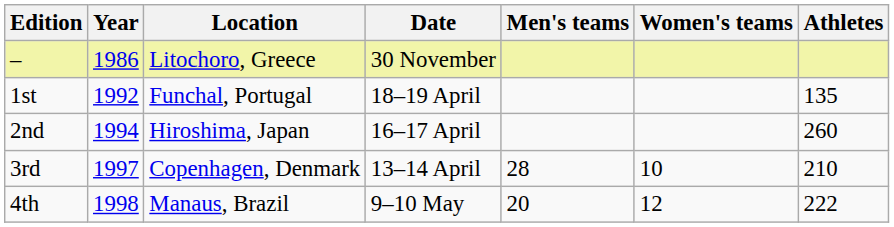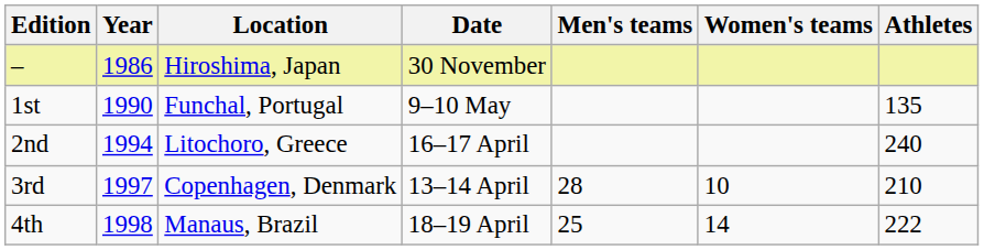 <table class=wikitable>
 <tr>
 <th>Edition</th>
 <th>Year</th>
 <th>Location</th>
 <th>Date</th>
 <th>Men's teams</th>
 <th>Women's teams</th>
 <th>Athletes</th>
 </tr>
 <tr bgcolor=#F2F5A9>
 <td>–</td>
 <td><a href='#'>1986</a></td>
-<td><a href='#'>Litochoro</a>, Greece</td>
+<td><a href='#'>Hiroshima</a>, Japan</td>
 <td>30 November</td>
 <td></td>
 <td></td>
 <td></td>
 </tr>
 <tr>
 <td>1st</td>
-<td><a href='#'>1992</a></td>
+<td><a href='#'>1990</a></td>
 <td><a href='#'>Funchal</a>, Portugal</td>
-<td>18–19 April</td>
+<td>9–10 May</td>
 <td></td>
 <td></td>
 <td>135</td>
 </tr>
 <tr>
 <td>2nd</td>
 <td><a href='#'>1994</a></td>
-<td><a href='#'>Hiroshima</a>, Japan</td>
+<td><a href='#'>Litochoro</a>, Greece</td>
 <td>16–17 April</td>
 <td></td>
 <td></td>
-<td>260</td>
+<td>240</td>
 </tr>
 <tr>
 <td>3rd</td>
 <td><a href='#'>1997</a></td>
 <td><a href='#'>Copenhagen</a>, Denmark</td>
 <td>13–14 April</td>
 <td>28</td>
 <td>10</td>
 <td>210</td>
 </tr>
 <tr>
 <td>4th</td>
 <td><a href='#'>1998</a></td>
 <td><a href='#'>Manaus</a>, Brazil</td>
-<td>9–10 May</td>
-<td>20</td>
-<td>12</td>
+<td>18–19 April</td>
+<td>25</td>
+<td>14</td>
 <td>222</td>
 </tr>
 </table>
